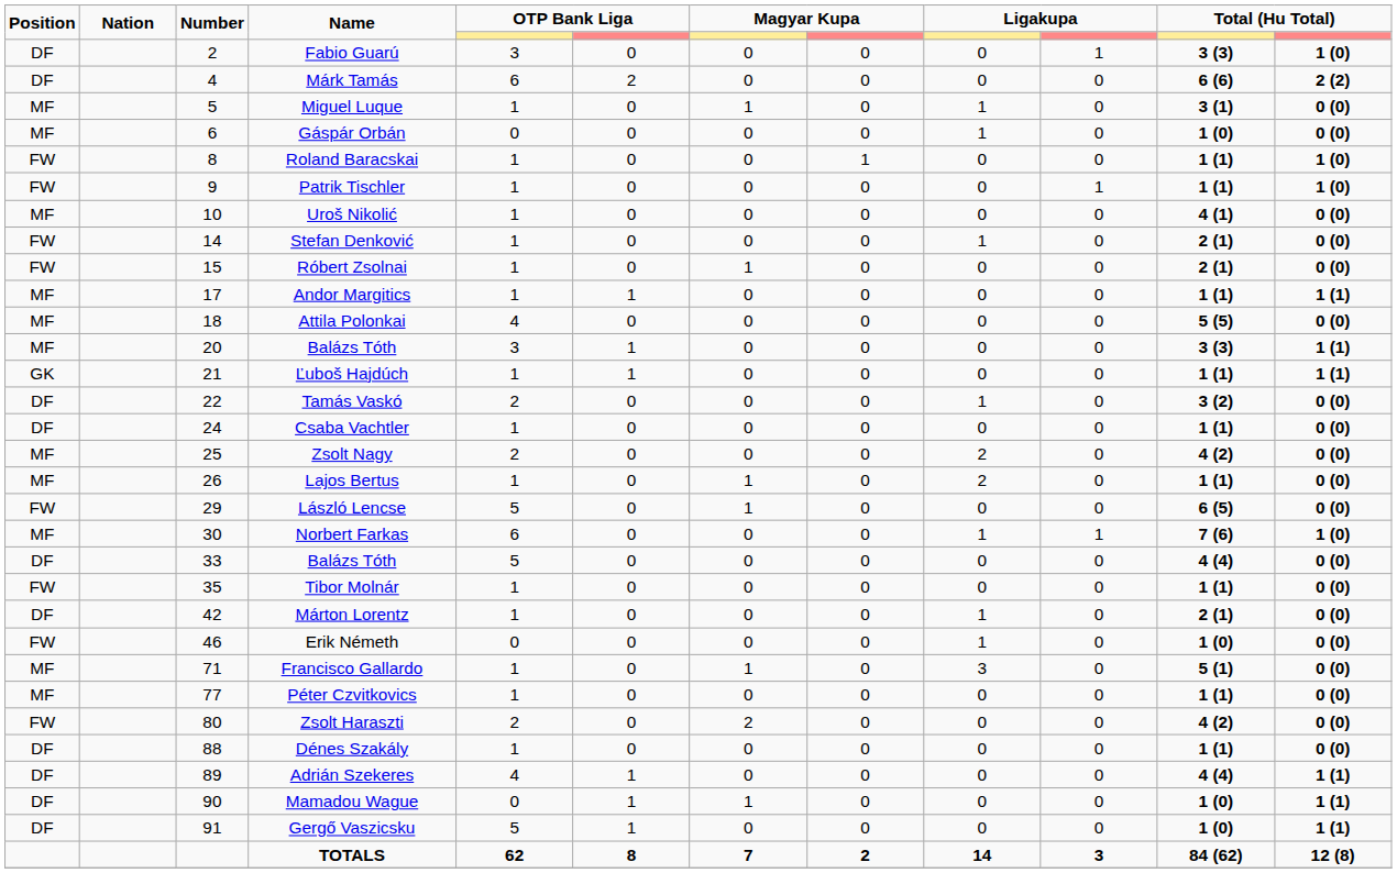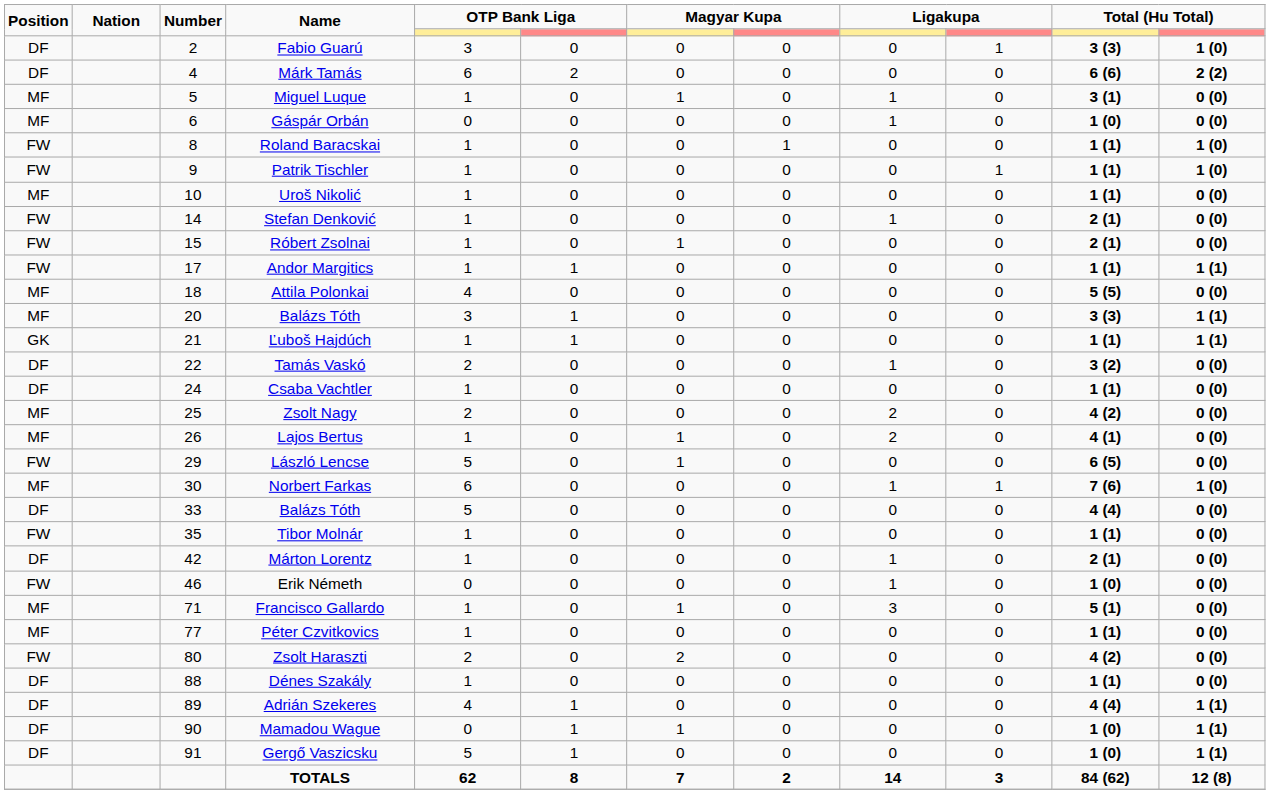 <table class="wikitable" style="font-size: 95%; text-align: center;">
 <tr>
 <td rowspan="2" width="5%" align="center"><strong>Position</strong></td>
 <td rowspan="2" width="7%" align="center"><strong>Nation</strong></td>
 <td rowspan="2" width="5%" align="center"><strong>Number</strong></td>
 <td rowspan="2" width="15%" align="center"><strong>Name</strong></td>
 <td colspan="2" align="center"><strong>OTP Bank Liga</strong></td>
 <td colspan="2" align="center"><strong>Magyar Kupa</strong></td>
 <td colspan="2" align="center"><strong>Ligakupa</strong></td>
 <td colspan="2" align="center"><strong>Total (Hu Total)</strong></td>
 </tr>
 <tr>
 <th width=60 style="background: #FFEE99"></th>
 <th width=60 style="background: #FF8888"></th>
 <th width=60 style="background: #FFEE99"></th>
 <th width=60 style="background: #FF8888"></th>
 <th width=60 style="background: #FFEE99"></th>
 <th width=60 style="background: #FF8888"></th>
 <th width=60 style="background: #FFEE99"></th>
 <th width=60 style="background: #FF8888"></th>
 </tr>
 <tr>
 <td>DF</td>
 <td></td>
 <td>2</td>
 <td><a href='#'>Fabio Guarú</a></td>
 <td>3</td>
 <td>0</td>
 <td>0</td>
 <td>0</td>
 <td>0</td>
 <td>1</td>
 <td><strong>3 (3)</strong></td>
 <td><strong>1 (0)</strong></td>
 </tr>
 <tr>
 <td>DF</td>
 <td></td>
 <td>4</td>
 <td><a href='#'>Márk Tamás</a></td>
 <td>6</td>
 <td>2</td>
 <td>0</td>
 <td>0</td>
 <td>0</td>
 <td>0</td>
 <td><strong>6 (6)</strong></td>
 <td><strong>2 (2)</strong></td>
 </tr>
 <tr>
 <td>MF</td>
 <td></td>
 <td>5</td>
 <td><a href='#'>Miguel Luque</a></td>
 <td>1</td>
 <td>0</td>
 <td>1</td>
 <td>0</td>
 <td>1</td>
 <td>0</td>
 <td><strong>3 (1)</strong></td>
 <td><strong>0 (0)</strong></td>
 </tr>
 <tr>
 <td>MF</td>
 <td></td>
 <td>6</td>
 <td><a href='#'>Gáspár Orbán</a></td>
 <td>0</td>
 <td>0</td>
 <td>0</td>
 <td>0</td>
 <td>1</td>
 <td>0</td>
 <td><strong>1 (0)</strong></td>
 <td><strong>0 (0)</strong></td>
 </tr>
 <tr>
 <td>FW</td>
 <td></td>
 <td>8</td>
 <td><a href='#'>Roland Baracskai</a></td>
 <td>1</td>
 <td>0</td>
 <td>0</td>
 <td>1</td>
 <td>0</td>
 <td>0</td>
 <td><strong>1 (1)</strong></td>
 <td><strong>1 (0)</strong></td>
 </tr>
 <tr>
 <td>FW</td>
 <td></td>
 <td>9</td>
 <td><a href='#'>Patrik Tischler</a></td>
 <td>1</td>
 <td>0</td>
 <td>0</td>
 <td>0</td>
 <td>0</td>
 <td>1</td>
 <td><strong>1 (1)</strong></td>
 <td><strong>1 (0)</strong></td>
 </tr>
 <tr>
 <td>MF</td>
 <td></td>
 <td>10</td>
 <td><a href='#'>Uroš Nikolić</a></td>
 <td>1</td>
 <td>0</td>
 <td>0</td>
 <td>0</td>
 <td>0</td>
 <td>0</td>
-<td><strong>4 (1)</strong></td>
+<td><strong>1 (1)</strong></td>
 <td><strong>0 (0)</strong></td>
 </tr>
 <tr>
 <td>FW</td>
 <td></td>
 <td>14</td>
 <td><a href='#'>Stefan Denković</a></td>
 <td>1</td>
 <td>0</td>
 <td>0</td>
 <td>0</td>
 <td>1</td>
 <td>0</td>
 <td><strong>2 (1)</strong></td>
 <td><strong>0 (0)</strong></td>
 </tr>
 <tr>
 <td>FW</td>
 <td></td>
 <td>15</td>
 <td><a href='#'>Róbert Zsolnai</a></td>
 <td>1</td>
 <td>0</td>
 <td>1</td>
 <td>0</td>
 <td>0</td>
 <td>0</td>
 <td><strong>2 (1)</strong></td>
 <td><strong>0 (0)</strong></td>
 </tr>
 <tr>
-<td>MF</td>
+<td>FW</td>
 <td></td>
 <td>17</td>
 <td><a href='#'>Andor Margitics</a></td>
 <td>1</td>
 <td>1</td>
 <td>0</td>
 <td>0</td>
 <td>0</td>
 <td>0</td>
 <td><strong>1 (1)</strong></td>
 <td><strong>1 (1)</strong></td>
 </tr>
 <tr>
 <td>MF</td>
 <td></td>
 <td>18</td>
 <td><a href='#'>Attila Polonkai</a></td>
 <td>4</td>
 <td>0</td>
 <td>0</td>
 <td>0</td>
 <td>0</td>
 <td>0</td>
 <td><strong>5 (5)</strong></td>
 <td><strong>0 (0)</strong></td>
 </tr>
 <tr>
 <td>MF</td>
 <td></td>
 <td>20</td>
 <td><a href='#'>Balázs Tóth</a></td>
 <td>3</td>
 <td>1</td>
 <td>0</td>
 <td>0</td>
 <td>0</td>
 <td>0</td>
 <td><strong>3 (3)</strong></td>
 <td><strong>1 (1)</strong></td>
 </tr>
 <tr>
 <td>GK</td>
 <td></td>
 <td>21</td>
 <td><a href='#'>Ľuboš Hajdúch</a></td>
 <td>1</td>
 <td>1</td>
 <td>0</td>
 <td>0</td>
 <td>0</td>
 <td>0</td>
 <td><strong>1 (1)</strong></td>
 <td><strong>1 (1)</strong></td>
 </tr>
 <tr>
 <td>DF</td>
 <td></td>
 <td>22</td>
 <td><a href='#'>Tamás Vaskó</a></td>
 <td>2</td>
 <td>0</td>
 <td>0</td>
 <td>0</td>
 <td>1</td>
 <td>0</td>
 <td><strong>3 (2)</strong></td>
 <td><strong>0 (0)</strong></td>
 </tr>
 <tr>
 <td>DF</td>
 <td></td>
 <td>24</td>
 <td><a href='#'>Csaba Vachtler</a></td>
 <td>1</td>
 <td>0</td>
 <td>0</td>
 <td>0</td>
 <td>0</td>
 <td>0</td>
 <td><strong>1 (1)</strong></td>
 <td><strong>0 (0)</strong></td>
 </tr>
 <tr>
 <td>MF</td>
 <td></td>
 <td>25</td>
 <td><a href='#'>Zsolt Nagy</a></td>
 <td>2</td>
 <td>0</td>
 <td>0</td>
 <td>0</td>
 <td>2</td>
 <td>0</td>
 <td><strong>4 (2)</strong></td>
 <td><strong>0 (0)</strong></td>
 </tr>
 <tr>
 <td>MF</td>
 <td></td>
 <td>26</td>
 <td><a href='#'>Lajos Bertus</a></td>
 <td>1</td>
 <td>0</td>
 <td>1</td>
 <td>0</td>
 <td>2</td>
 <td>0</td>
-<td><strong>1 (1)</strong></td>
+<td><strong>4 (1)</strong></td>
 <td><strong>0 (0)</strong></td>
 </tr>
 <tr>
 <td>FW</td>
 <td></td>
 <td>29</td>
 <td><a href='#'>László Lencse</a></td>
 <td>5</td>
 <td>0</td>
 <td>1</td>
 <td>0</td>
 <td>0</td>
 <td>0</td>
 <td><strong>6 (5)</strong></td>
 <td><strong>0 (0)</strong></td>
 </tr>
 <tr>
 <td>MF</td>
 <td></td>
 <td>30</td>
 <td><a href='#'>Norbert Farkas</a></td>
 <td>6</td>
 <td>0</td>
 <td>0</td>
 <td>0</td>
 <td>1</td>
 <td>1</td>
 <td><strong>7 (6)</strong></td>
 <td><strong>1 (0)</strong></td>
 </tr>
 <tr>
 <td>DF</td>
 <td></td>
 <td>33</td>
 <td><a href='#'>Balázs Tóth</a></td>
 <td>5</td>
 <td>0</td>
 <td>0</td>
 <td>0</td>
 <td>0</td>
 <td>0</td>
 <td><strong>4 (4)</strong></td>
 <td><strong>0 (0)</strong></td>
 </tr>
 <tr>
 <td>FW</td>
 <td></td>
 <td>35</td>
 <td><a href='#'>Tibor Molnár</a></td>
 <td>1</td>
 <td>0</td>
 <td>0</td>
 <td>0</td>
 <td>0</td>
 <td>0</td>
 <td><strong>1 (1)</strong></td>
 <td><strong>0 (0)</strong></td>
 </tr>
 <tr>
 <td>DF</td>
 <td></td>
 <td>42</td>
 <td><a href='#'>Márton Lorentz</a></td>
 <td>1</td>
 <td>0</td>
 <td>0</td>
 <td>0</td>
 <td>1</td>
 <td>0</td>
 <td><strong>2 (1)</strong></td>
 <td><strong>0 (0)</strong></td>
 </tr>
 <tr>
 <td>FW</td>
 <td></td>
 <td>46</td>
 <td>Erik Németh</td>
 <td>0</td>
 <td>0</td>
 <td>0</td>
 <td>0</td>
 <td>1</td>
 <td>0</td>
 <td><strong>1 (0)</strong></td>
 <td><strong>0 (0)</strong></td>
 </tr>
 <tr>
 <td>MF</td>
 <td></td>
 <td>71</td>
 <td><a href='#'>Francisco Gallardo</a></td>
 <td>1</td>
 <td>0</td>
 <td>1</td>
 <td>0</td>
 <td>3</td>
 <td>0</td>
 <td><strong>5 (1)</strong></td>
 <td><strong>0 (0)</strong></td>
 </tr>
 <tr>
 <td>MF</td>
 <td></td>
 <td>77</td>
 <td><a href='#'>Péter Czvitkovics</a></td>
 <td>1</td>
 <td>0</td>
 <td>0</td>
 <td>0</td>
 <td>0</td>
 <td>0</td>
 <td><strong>1 (1)</strong></td>
 <td><strong>0 (0)</strong></td>
 </tr>
 <tr>
 <td>FW</td>
 <td></td>
 <td>80</td>
 <td><a href='#'>Zsolt Haraszti</a></td>
 <td>2</td>
 <td>0</td>
 <td>2</td>
 <td>0</td>
 <td>0</td>
 <td>0</td>
 <td><strong>4 (2)</strong></td>
 <td><strong>0 (0)</strong></td>
 </tr>
 <tr>
 <td>DF</td>
 <td></td>
 <td>88</td>
 <td><a href='#'>Dénes Szakály</a></td>
 <td>1</td>
 <td>0</td>
 <td>0</td>
 <td>0</td>
 <td>0</td>
 <td>0</td>
 <td><strong>1 (1)</strong></td>
 <td><strong>0 (0)</strong></td>
 </tr>
 <tr>
 <td>DF</td>
 <td></td>
 <td>89</td>
 <td><a href='#'>Adrián Szekeres</a></td>
 <td>4</td>
 <td>1</td>
 <td>0</td>
 <td>0</td>
 <td>0</td>
 <td>0</td>
 <td><strong>4 (4)</strong></td>
 <td><strong>1 (1)</strong></td>
 </tr>
 <tr>
 <td>DF</td>
 <td></td>
 <td>90</td>
 <td><a href='#'>Mamadou Wague</a></td>
 <td>0</td>
 <td>1</td>
 <td>1</td>
 <td>0</td>
 <td>0</td>
 <td>0</td>
 <td><strong>1 (0)</strong></td>
 <td><strong>1 (1)</strong></td>
 </tr>
 <tr>
 <td>DF</td>
 <td></td>
 <td>91</td>
 <td><a href='#'>Gergő Vaszicsku</a></td>
 <td>5</td>
 <td>1</td>
 <td>0</td>
 <td>0</td>
 <td>0</td>
 <td>0</td>
 <td><strong>1 (0)</strong></td>
 <td><strong>1 (1)</strong></td>
 </tr>
 <tr>
 <td></td>
 <td></td>
 <td></td>
 <td><strong>TOTALS</strong></td>
 <td><strong>62</strong></td>
 <td><strong>8</strong></td>
 <td><strong>7</strong></td>
 <td><strong>2</strong></td>
 <td><strong>14</strong></td>
 <td><strong>3</strong></td>
 <td><strong>84 (62)</strong></td>
 <td><strong>12 (8)</strong></td>
 </tr>
 <tr>
 </tr>
 </table>
